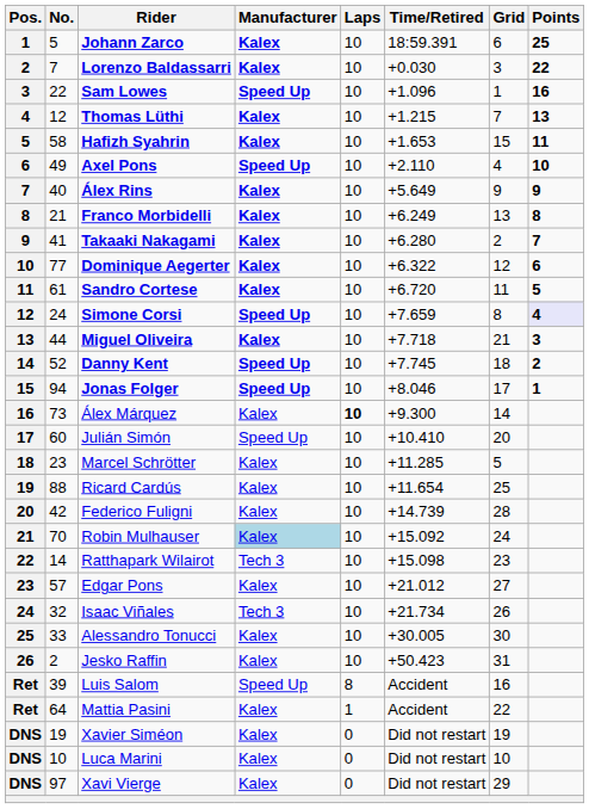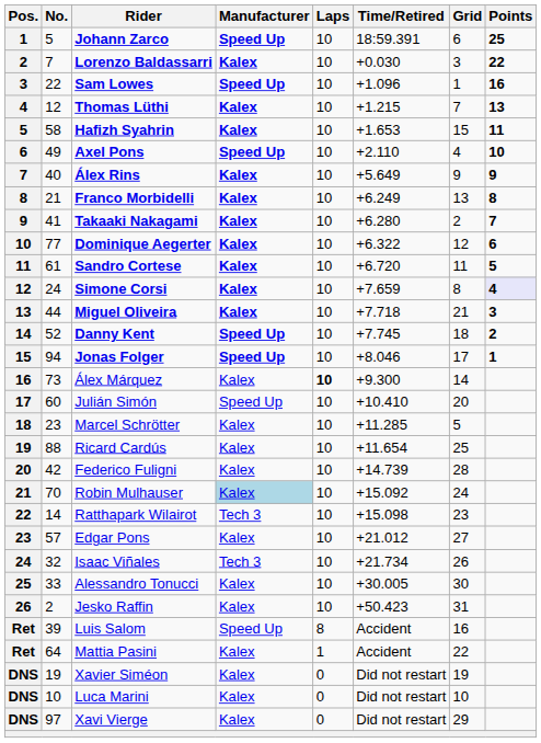 <table class="wikitable" style="font-size: 95%;">
 <tr>
 <th>Pos.</th>
 <th>No.</th>
 <th>Rider</th>
 <th>Manufacturer</th>
 <th>Laps</th>
 <th>Time/Retired</th>
 <th>Grid</th>
 <th>Points</th>
 </tr>
 <tr>
 <th>1</th>
 <td>5</td>
 <td> <strong><a href='#'>Johann Zarco</a></strong></td>
-<td><strong><a href='#'>Kalex</a></strong></td>
+<td><strong><a href='#'>Speed Up</a></strong></td>
 <td>10</td>
 <td>18:59.391</td>
 <td>6</td>
 <td><strong>25</strong></td>
 </tr>
 <tr>
 <th>2</th>
 <td>7</td>
 <td> <strong><a href='#'>Lorenzo Baldassarri</a></strong></td>
 <td><strong><a href='#'>Kalex</a></strong></td>
 <td>10</td>
 <td>+0.030</td>
 <td>3</td>
 <td><strong>22</strong></td>
 </tr>
 <tr>
 <th>3</th>
 <td>22</td>
 <td> <strong><a href='#'>Sam Lowes</a></strong></td>
 <td><strong><a href='#'>Speed Up</a></strong></td>
 <td>10</td>
 <td>+1.096</td>
 <td>1</td>
 <td><strong>16</strong></td>
 </tr>
 <tr>
 <th>4</th>
 <td>12</td>
 <td> <strong><a href='#'>Thomas Lüthi</a></strong></td>
 <td><strong><a href='#'>Kalex</a></strong></td>
 <td>10</td>
 <td>+1.215</td>
 <td>7</td>
 <td><strong>13</strong></td>
 </tr>
 <tr>
 <th>5</th>
 <td>58</td>
 <td> <strong><a href='#'>Hafizh Syahrin</a></strong></td>
 <td><strong><a href='#'>Kalex</a></strong></td>
 <td>10</td>
 <td>+1.653</td>
 <td>15</td>
 <td><strong>11</strong></td>
 </tr>
 <tr>
 <th>6</th>
 <td>49</td>
 <td> <strong><a href='#'>Axel Pons</a></strong></td>
 <td><strong><a href='#'>Speed Up</a></strong></td>
 <td>10</td>
 <td>+2.110</td>
 <td>4</td>
 <td><strong>10</strong></td>
 </tr>
 <tr>
 <th>7</th>
 <td>40</td>
 <td> <strong><a href='#'>Álex Rins</a></strong></td>
 <td><strong><a href='#'>Kalex</a></strong></td>
 <td>10</td>
 <td>+5.649</td>
 <td>9</td>
 <td><strong>9</strong></td>
 </tr>
 <tr>
 <th>8</th>
 <td>21</td>
 <td> <strong><a href='#'>Franco Morbidelli</a></strong></td>
 <td><strong><a href='#'>Kalex</a></strong></td>
 <td>10</td>
 <td>+6.249</td>
 <td>13</td>
 <td><strong>8</strong></td>
 </tr>
 <tr>
 <th>9</th>
 <td>41</td>
 <td> <strong><a href='#'>Takaaki Nakagami</a></strong></td>
 <td><strong><a href='#'>Kalex</a></strong></td>
 <td>10</td>
 <td>+6.280</td>
 <td>2</td>
 <td><strong>7</strong></td>
 </tr>
 <tr>
 <th>10</th>
 <td>77</td>
 <td> <strong><a href='#'>Dominique Aegerter</a></strong></td>
 <td><strong><a href='#'>Kalex</a></strong></td>
 <td>10</td>
 <td>+6.322</td>
 <td>12</td>
 <td><strong>6</strong></td>
 </tr>
 <tr>
 <th>11</th>
 <td>61</td>
 <td> <strong><a href='#'>Sandro Cortese</a></strong></td>
 <td><strong><a href='#'>Kalex</a></strong></td>
 <td>10</td>
 <td>+6.720</td>
 <td>11</td>
 <td><strong>5</strong></td>
 </tr>
 <tr>
 <th>12</th>
 <td>24</td>
 <td> <strong><a href='#'>Simone Corsi</a></strong></td>
-<td><strong><a href='#'>Speed Up</a></strong></td>
+<td><strong><a href='#'>Kalex</a></strong></td>
 <td>10</td>
 <td>+7.659</td>
 <td>8</td>
 <td style="background: lavender;"><strong>4</strong></td>
 </tr>
 <tr>
 <th>13</th>
 <td>44</td>
 <td> <strong><a href='#'>Miguel Oliveira</a></strong></td>
 <td><strong><a href='#'>Kalex</a></strong></td>
 <td>10</td>
 <td>+7.718</td>
 <td>21</td>
 <td><strong>3</strong></td>
 </tr>
 <tr>
 <th>14</th>
 <td>52</td>
 <td> <strong><a href='#'>Danny Kent</a></strong></td>
 <td><strong><a href='#'>Speed Up</a></strong></td>
 <td>10</td>
 <td>+7.745</td>
 <td>18</td>
 <td><strong>2</strong></td>
 </tr>
 <tr>
 <th>15</th>
 <td>94</td>
 <td> <strong><a href='#'>Jonas Folger</a></strong></td>
 <td><strong><a href='#'>Speed Up</a></strong></td>
 <td>10</td>
 <td>+8.046</td>
 <td>17</td>
 <td><strong>1</strong></td>
 </tr>
 <tr>
 <th>16</th>
 <td>73</td>
 <td> <a href='#'>Álex Márquez</a></td>
 <td><a href='#'>Kalex</a></td>
 <td><strong>10</strong></td>
 <td>+9.300</td>
 <td>14</td>
 <td></td>
 </tr>
 <tr>
 <th>17</th>
 <td>60</td>
 <td> <a href='#'>Julián Simón</a></td>
 <td><a href='#'>Speed Up</a></td>
 <td>10</td>
 <td>+10.410</td>
 <td>20</td>
 <td></td>
 </tr>
 <tr>
 <th>18</th>
 <td>23</td>
 <td> <a href='#'>Marcel Schrötter</a></td>
 <td><a href='#'>Kalex</a></td>
 <td>10</td>
 <td>+11.285</td>
 <td>5</td>
 <td></td>
 </tr>
 <tr>
 <th>19</th>
 <td>88</td>
 <td> <a href='#'>Ricard Cardús</a></td>
 <td><a href='#'>Kalex</a></td>
 <td>10</td>
 <td>+11.654</td>
 <td>25</td>
 <td></td>
 </tr>
 <tr>
 <th>20</th>
 <td>42</td>
 <td> <a href='#'>Federico Fuligni</a></td>
 <td><a href='#'>Kalex</a></td>
 <td>10</td>
 <td>+14.739</td>
 <td>28</td>
 <td></td>
 </tr>
 <tr>
 <th>21</th>
 <td>70</td>
 <td> <a href='#'>Robin Mulhauser</a></td>
 <td style="background: lightblue;"><a href='#'>Kalex</a></td>
 <td>10</td>
 <td>+15.092</td>
 <td>24</td>
 <td></td>
 </tr>
 <tr>
 <th>22</th>
 <td>14</td>
 <td> <a href='#'>Ratthapark Wilairot</a></td>
 <td><a href='#'>Tech 3</a></td>
 <td>10</td>
 <td>+15.098</td>
 <td>23</td>
 <td></td>
 </tr>
 <tr>
 <th>23</th>
 <td>57</td>
 <td> <a href='#'>Edgar Pons</a></td>
 <td><a href='#'>Kalex</a></td>
 <td>10</td>
 <td>+21.012</td>
 <td>27</td>
 <td></td>
 </tr>
 <tr>
 <th>24</th>
 <td>32</td>
 <td> <a href='#'>Isaac Viñales</a></td>
 <td><a href='#'>Tech 3</a></td>
 <td>10</td>
 <td>+21.734</td>
 <td>26</td>
 <td></td>
 </tr>
 <tr>
 <th>25</th>
 <td>33</td>
 <td> <a href='#'>Alessandro Tonucci</a></td>
 <td><a href='#'>Kalex</a></td>
 <td>10</td>
 <td>+30.005</td>
 <td>30</td>
 <td></td>
 </tr>
 <tr>
 <th>26</th>
 <td>2</td>
 <td> <a href='#'>Jesko Raffin</a></td>
 <td><a href='#'>Kalex</a></td>
 <td>10</td>
 <td>+50.423</td>
 <td>31</td>
 <td></td>
 </tr>
 <tr>
 <th>Ret</th>
 <td>39</td>
 <td> <a href='#'>Luis Salom</a></td>
 <td><a href='#'>Speed Up</a></td>
 <td>8</td>
 <td>Accident</td>
 <td>16</td>
 <td></td>
 </tr>
 <tr>
 <th>Ret</th>
 <td>64</td>
 <td> <a href='#'>Mattia Pasini</a></td>
 <td><a href='#'>Kalex</a></td>
 <td>1</td>
 <td>Accident</td>
 <td>22</td>
 <td></td>
 </tr>
 <tr>
 <th>DNS</th>
 <td>19</td>
 <td> <a href='#'>Xavier Siméon</a></td>
 <td><a href='#'>Kalex</a></td>
 <td>0</td>
 <td>Did not restart</td>
 <td>19</td>
 <td></td>
 </tr>
 <tr>
 <th>DNS</th>
 <td>10</td>
 <td> <a href='#'>Luca Marini</a></td>
 <td><a href='#'>Kalex</a></td>
 <td>0</td>
 <td>Did not restart</td>
 <td>10</td>
 <td></td>
 </tr>
 <tr>
 <th>DNS</th>
 <td>97</td>
 <td> <a href='#'>Xavi Vierge</a></td>
 <td><a href='#'>Kalex</a></td>
 <td>0</td>
 <td>Did not restart</td>
 <td>29</td>
 <td></td>
 </tr>
 <tr>
 <th colspan=8></th>
 </tr>
 </table>
